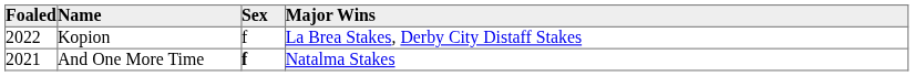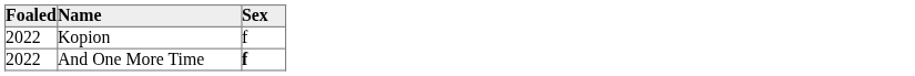 <table border="1" cellpadding="0" style="border-collapse: collapse; font-size:90%">
 <tr bgcolor="#eeeeee">
 <td width="35px"><strong>Foaled</strong></td>
 <td width="150px"><strong>Name</strong></td>
 <td width="35px"><strong>Sex</strong></td>
-<td width="510px"><strong>Major Wins</strong></td>
 </tr>
 <tr>
 <td>2022</td>
 <td>Kopion</td>
 <td>f</td>
-<td><a href='#'>La Brea Stakes</a>, <a href='#'>Derby City Distaff Stakes</a></td>
 </tr>
 <tr>
-<td>2021</td>
+<td>2022</td>
 <td>And One More Time</td>
 <td><strong>f</strong></td>
-<td><a href='#'>Natalma Stakes</a></td>
 </tr>
 </table>
